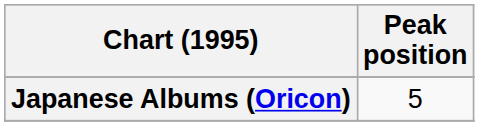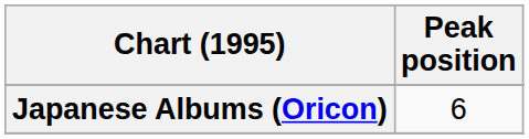 <table class="wikitable sortable plainrowheaders" style="text-align: center">
 <tr>
 <th scope="col">Chart (1995)</th>
 <th scope="col">Peak<br>position</th>
 </tr>
 <tr>
 </tr>
 <tr>
 </tr>
 <tr>
 </tr>
 <tr>
 </tr>
 <tr>
 </tr>
 <tr>
 </tr>
 <tr>
 <th scope="row">Japanese Albums (<a href='#'>Oricon</a>)</th>
-<td>5</td>
+<td>6</td>
 </tr>
 <tr>
 </tr>
 <tr>
 </tr>
 <tr>
 </tr>
 <tr>
 </tr>
 <tr>
 </tr>
 <tr>
 </tr>
 <tr>
 </tr>
 <tr>
 </tr>
 </table>
